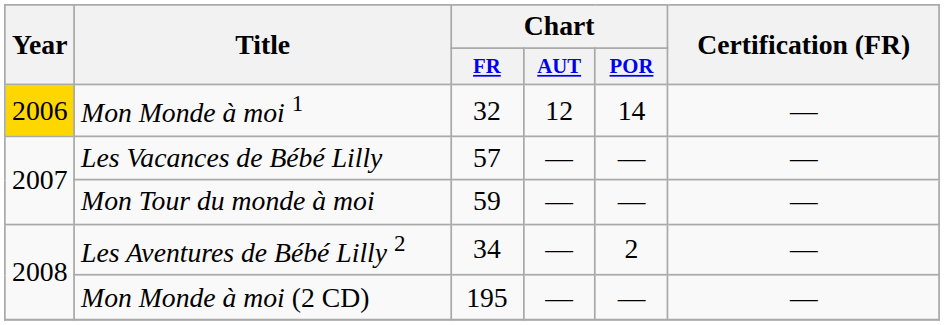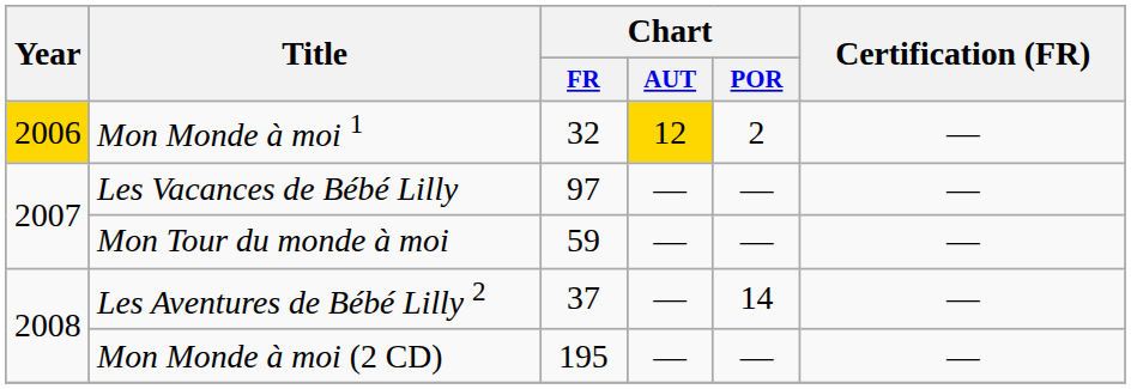 <table class="wikitable">
 <tr>
 <th rowspan="2" width="33">Year</th>
 <th rowspan="2" width="210">Title</th>
 <th colspan="3">Chart</th>
 <th rowspan="2" width="150">Certification (FR)</th>
 </tr>
 <tr>
 <th style="width:3em;font-size:75%"><a href='#'>FR</a></th>
 <th style="width:3em;font-size:75%"><a href='#'>AUT</a></th>
 <th style="width:3em;font-size:75%"><a href='#'>POR</a></th>
 </tr>
 <tr>
 <td align="center" style="background: gold;">2006</td>
 <td><em>Mon Monde à moi</em> <sup>1</sup> </td>
 <td align="center">32</td>
-<td align="center">12</td>
-<td align="center">14</td>
+<td align="center" style="background: gold;">12</td>
+<td align="center">2</td>
 <td align="center">—</td>
 </tr>
 <tr>
 <td align="center" rowspan="2">2007</td>
 <td><em>Les Vacances de Bébé Lilly</em> </td>
-<td align="center">57</td>
+<td align="center">97</td>
 <td align="center">—</td>
 <td align="center">—</td>
 <td align="center">—</td>
 </tr>
 <tr>
 <td><em>Mon Tour du monde à moi</em> </td>
 <td align="center">59</td>
 <td align="center">—</td>
 <td align="center">—</td>
 <td align="center">—</td>
 </tr>
 <tr>
 <td align="center" rowspan="2">2008</td>
 <td><em>Les Aventures de Bébé Lilly</em> <sup>2</sup> </td>
-<td align="center">34</td>
+<td align="center">37</td>
 <td align="center">—</td>
-<td align="center">2</td>
+<td align="center">14</td>
 <td align="center">—</td>
 </tr>
 <tr>
 <td><em>Mon Monde à moi</em> (2 CD) </td>
 <td align="center">195</td>
 <td align="center">—</td>
 <td align="center">—</td>
 <td align="center">—</td>
 </tr>
 <tr>
 </tr>
 </table>
